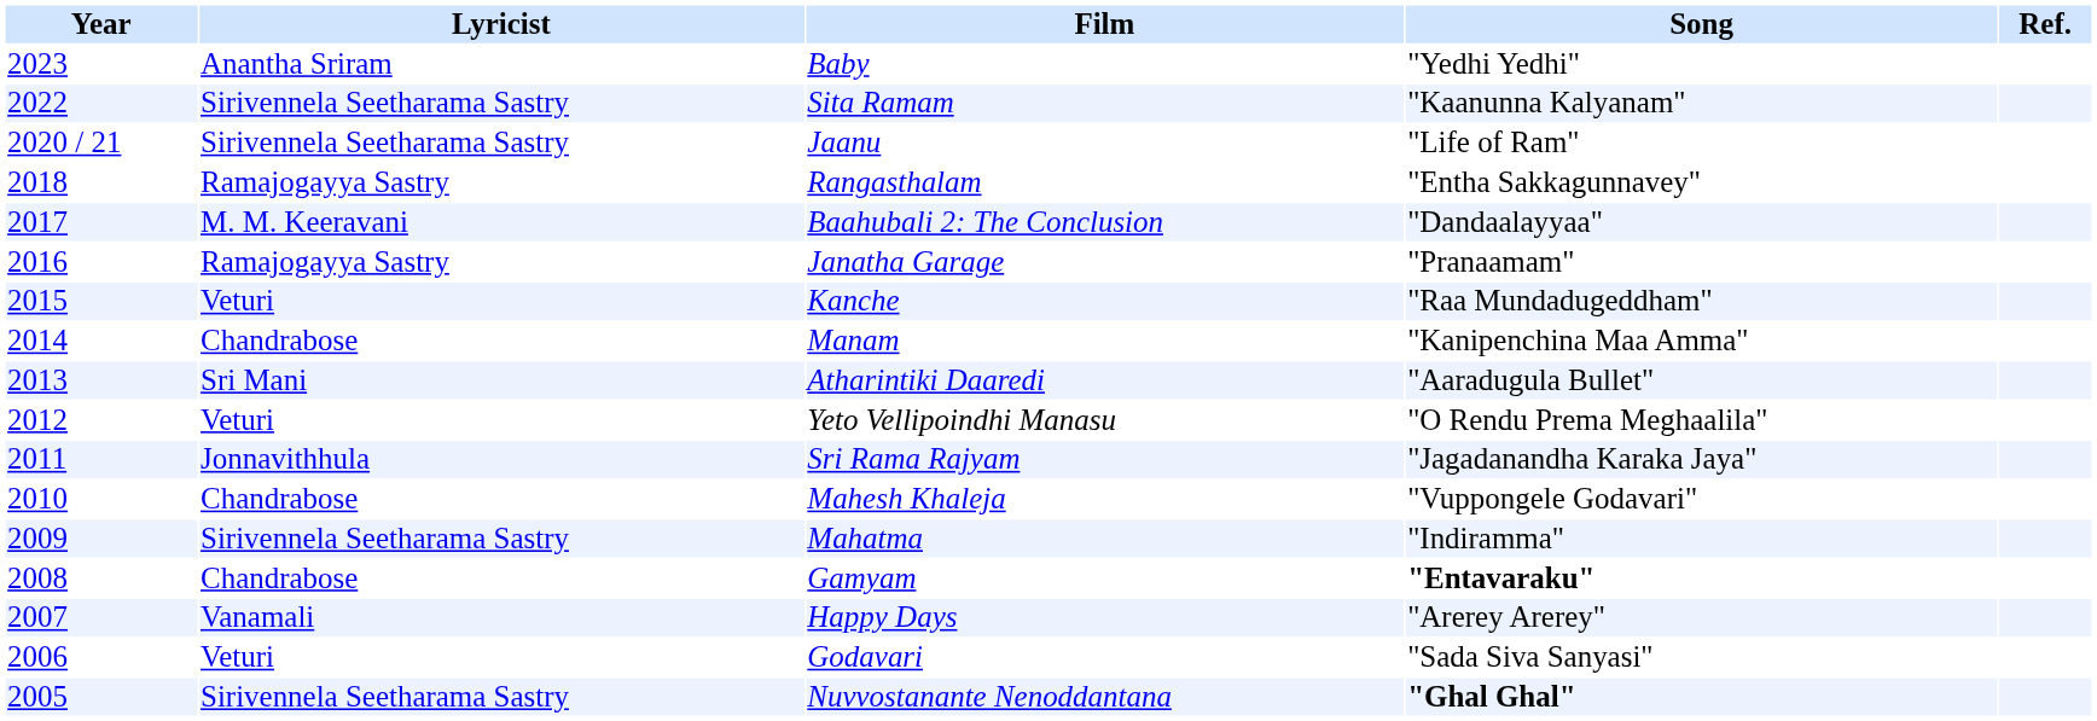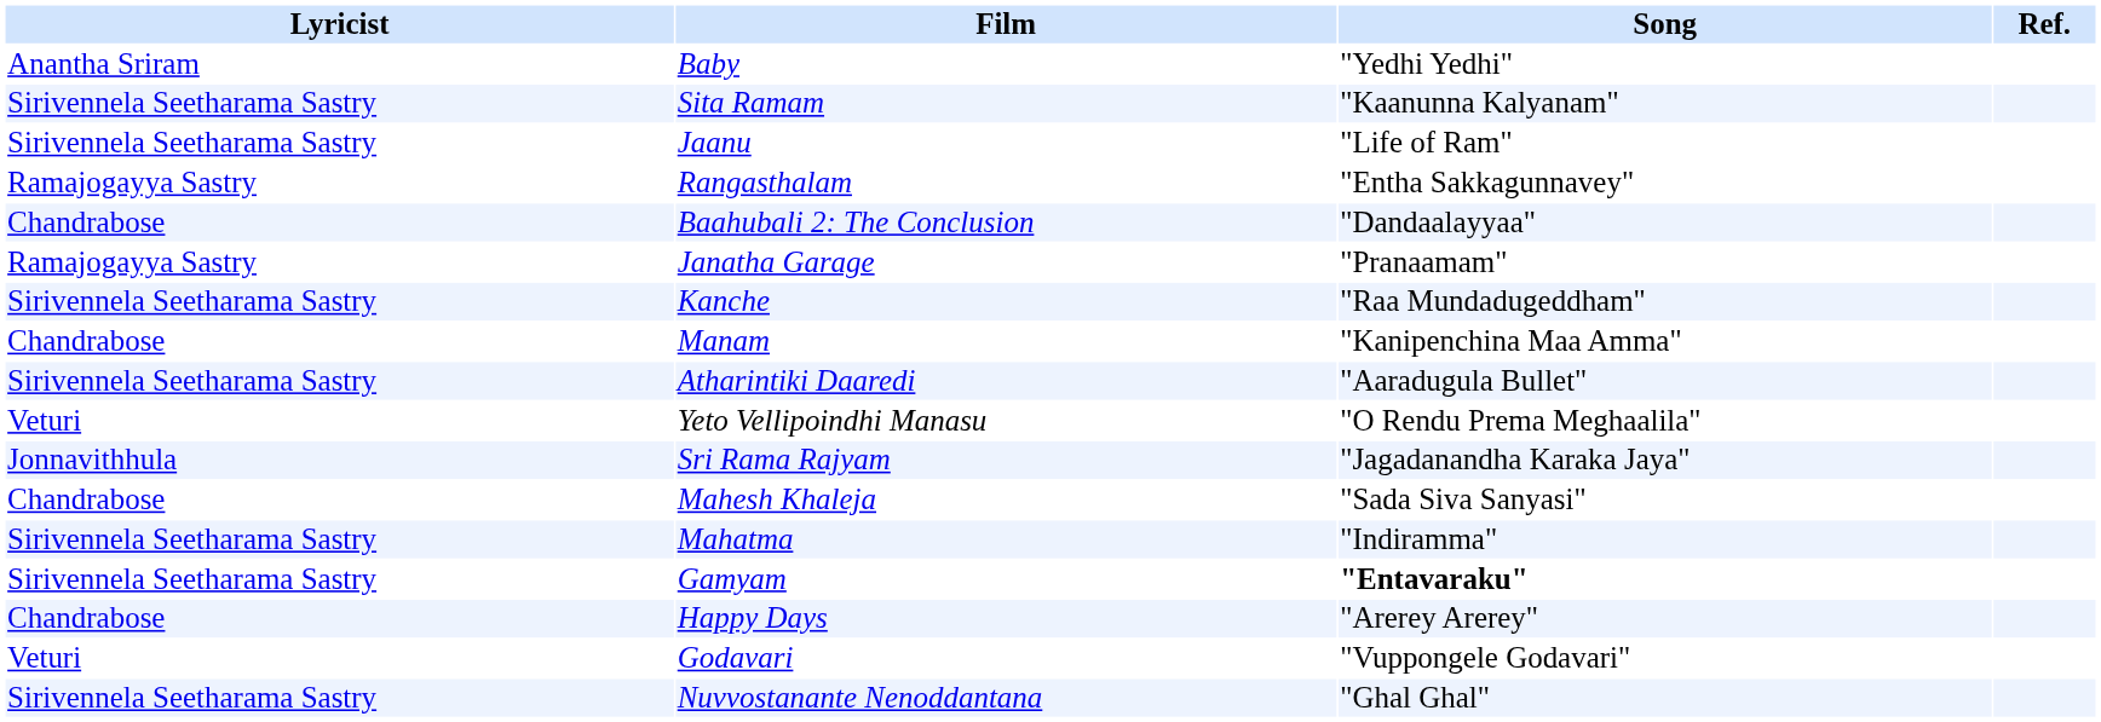 <table class="sortable" cellspacing="1" cellpadding="1" border="0" width="70%">
 <tr bgcolor="#d1e4fd">
-<th>Year</th>
 <th>Lyricist</th>
 <th>Film</th>
 <th>Song</th>
 <th>Ref.</th>
 </tr>
 <tr>
-<td><a href='#'>2023</a></td>
 <td><a href='#'>Anantha Sriram</a></td>
 <td><a href='#'><em>Baby</em></a></td>
 <td>"Yedhi Yedhi"</td>
 <td></td>
 </tr>
 <tr bgcolor="#edf3fe">
-<td><a href='#'>2022</a></td>
 <td><a href='#'>Sirivennela Seetharama Sastry</a><strong></strong></td>
 <td><em><a href='#'>Sita Ramam</a></em></td>
 <td>"Kaanunna Kalyanam"</td>
 <td></td>
 </tr>
 <tr>
-<td><a href='#'>2020 / 21</a></td>
 <td><a href='#'>Sirivennela Seetharama Sastry</a></td>
 <td><em><a href='#'>Jaanu</a></em></td>
 <td>"Life of Ram"</td>
 <td></td>
 </tr>
 <tr>
-<td><a href='#'>2018</a></td>
 <td><a href='#'>Ramajogayya Sastry</a></td>
 <td><em><a href='#'>Rangasthalam</a></em></td>
 <td>"Entha Sakkagunnavey"</td>
 <td></td>
 </tr>
 <tr bgcolor="#edf3fe">
-<td><a href='#'>2017</a></td>
-<td><a href='#'>M. M. Keeravani</a></td>
+<td><a href='#'>Chandrabose</a></td>
 <td><em><a href='#'>Baahubali 2: The Conclusion</a></em></td>
 <td>"Dandaalayyaa"</td>
 <td></td>
 </tr>
 <tr>
-<td><a href='#'>2016</a></td>
 <td><a href='#'>Ramajogayya Sastry</a></td>
 <td><em><a href='#'>Janatha Garage</a></em></td>
 <td>"Pranaamam"</td>
 <td></td>
 </tr>
 <tr bgcolor="#edf3fe">
-<td><a href='#'>2015</a></td>
-<td><a href='#'>Veturi</a></td>
+<td><a href='#'>Sirivennela Seetharama Sastry</a></td>
 <td><em><a href='#'>Kanche</a></em></td>
 <td>"Raa Mundadugeddham"</td>
 <td></td>
 </tr>
 <tr>
-<td><a href='#'>2014</a></td>
 <td><a href='#'>Chandrabose</a></td>
 <td><em><a href='#'>Manam</a></em></td>
 <td>"Kanipenchina Maa Amma"</td>
 <td></td>
 </tr>
 <tr bgcolor="#edf3fe">
-<td><a href='#'>2013</a></td>
-<td><a href='#'>Sri Mani</a></td>
+<td><a href='#'>Sirivennela Seetharama Sastry</a></td>
 <td><em><a href='#'>Atharintiki Daaredi</a></em></td>
 <td>"Aaradugula Bullet"</td>
 <td></td>
 </tr>
 <tr>
-<td><a href='#'>2012</a></td>
 <td><a href='#'>Veturi</a></td>
 <td><em>Yeto Vellipoindhi Manasu</em></td>
 <td>"O Rendu Prema Meghaalila"</td>
 <td></td>
 </tr>
 <tr bgcolor="#edf3fe">
-<td><a href='#'>2011</a></td>
 <td><a href='#'>Jonnavithhula</a></td>
 <td><em><a href='#'>Sri Rama Rajyam</a></em></td>
 <td>"Jagadanandha Karaka Jaya"</td>
 <td></td>
 </tr>
 <tr>
-<td><a href='#'>2010</a></td>
 <td><a href='#'>Chandrabose</a></td>
 <td><em><a href='#'>Mahesh Khaleja</a></em></td>
-<td>"Vuppongele Godavari"</td>
+<td>"Sada Siva Sanyasi"</td>
 <td></td>
 </tr>
 <tr bgcolor="#edf3fe">
-<td><a href='#'>2009</a></td>
 <td><a href='#'>Sirivennela Seetharama Sastry</a></td>
 <td><em><a href='#'>Mahatma</a></em></td>
 <td>"Indiramma"</td>
 <td></td>
 </tr>
 <tr>
-<td><a href='#'>2008</a></td>
-<td><a href='#'>Chandrabose</a></td>
+<td><a href='#'>Sirivennela Seetharama Sastry</a></td>
 <td><em><a href='#'>Gamyam</a></em></td>
 <td><strong>"Entavaraku"</strong></td>
 <td></td>
 </tr>
 <tr bgcolor="#edf3fe">
-<td><a href='#'>2007</a></td>
-<td><a href='#'>Vanamali</a></td>
+<td><a href='#'>Chandrabose</a></td>
 <td><em><a href='#'>Happy Days</a></em></td>
 <td>"Arerey Arerey"</td>
 <td></td>
 </tr>
 <tr>
-<td><a href='#'>2006</a></td>
 <td><a href='#'>Veturi</a></td>
 <td><em><a href='#'>Godavari</a></em></td>
-<td>"Sada Siva Sanyasi"</td>
+<td>"Vuppongele Godavari"</td>
 <td></td>
 </tr>
 <tr bgcolor="#edf3fe">
-<td><a href='#'>2005</a></td>
 <td><a href='#'>Sirivennela Seetharama Sastry</a></td>
 <td><em><a href='#'>Nuvvostanante Nenoddantana</a></em></td>
-<td><strong>"Ghal Ghal"</strong></td>
+<td>"Ghal Ghal"</td>
 <td></td>
 </tr>
 </table>
